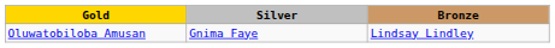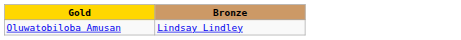 <table class="wikitable" style="text-align:left">
 <tr align="center">
 <td width=200 bgcolor=gold><strong>Gold</strong></td>
-<td width=200 bgcolor=silver><strong>Silver</strong></td>
 <td width=200 bgcolor=CC9966><strong>Bronze</strong></td>
 </tr>
 <tr>
 <td><a href='#'>Oluwatobiloba Amusan</a><br><em></em></td>
-<td><a href='#'>Gnima Faye</a><br><em></em></td>
 <td><a href='#'>Lindsay Lindley</a><br><em></em></td>
 </tr>
 </table>
